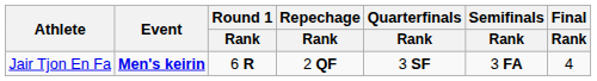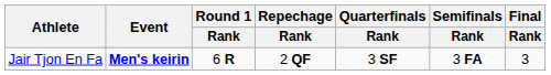 <table class="wikitable" style="font-size:90%">
 <tr>
 <th rowspan=2>Athlete</th>
 <th rowspan=2>Event</th>
 <th>Round 1</th>
 <th>Repechage</th>
 <th>Quarterfinals</th>
 <th>Semifinals</th>
 <th>Final</th>
 </tr>
 <tr style="font-size:95%">
 <th>Rank</th>
 <th>Rank</th>
 <th>Rank</th>
 <th>Rank</th>
 <th>Rank</th>
 </tr>
 <tr align=center>
 <td align=left><a href='#'>Jair Tjon En Fa</a></td>
 <td align=left><strong><a href='#'>Men's keirin</a></strong></td>
 <td>6 <strong>R</strong></td>
 <td>2 <strong>QF</strong></td>
 <td>3 <strong>SF</strong></td>
 <td>3 <strong>FA</strong></td>
-<td>4</td>
+<td>3</td>
 </tr>
 </table>
